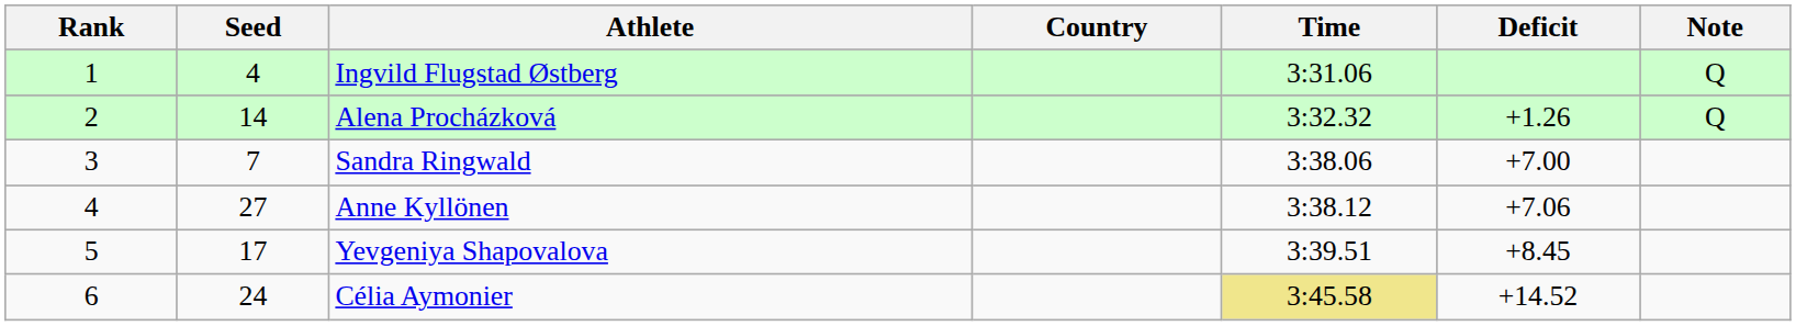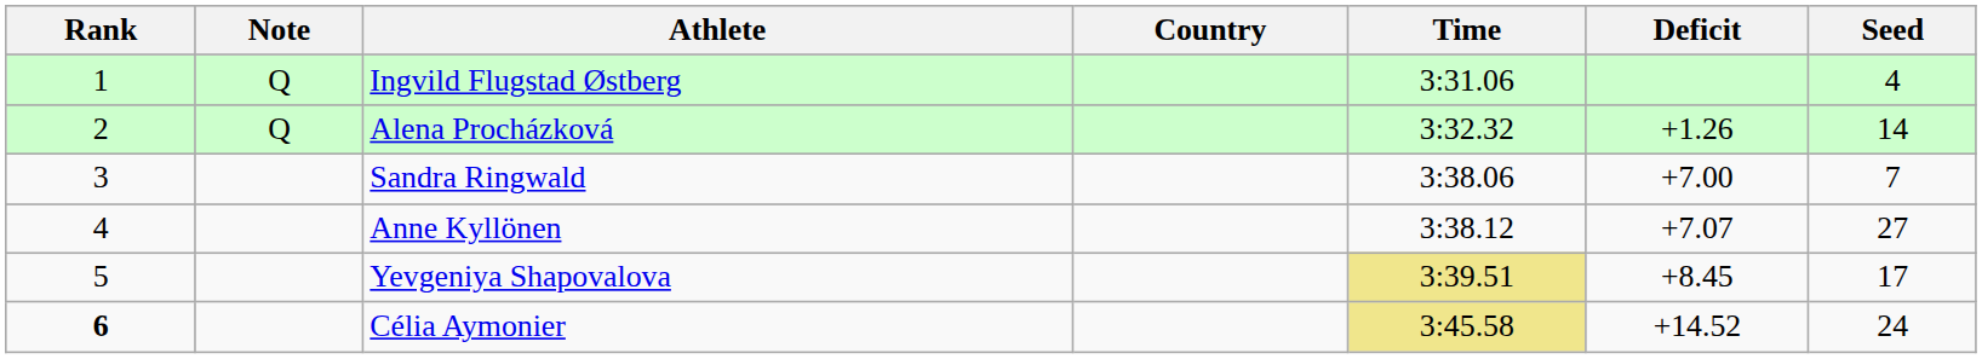 <table class="wikitable sortable" style="text-align:center" width=80%>
 <tr>
 <th>Rank</th>
-<th>Seed</th>
+<th>Note</th>
 <th>Athlete</th>
 <th>Country</th>
 <th>Time</th>
 <th>Deficit</th>
-<th>Note</th>
+<th>Seed</th>
 </tr>
 <tr bgcolor=ccffcc>
 <td>1</td>
-<td>4</td>
+<td>Q</td>
 <td align=left><a href='#'>Ingvild Flugstad Østberg</a></td>
 <td align=left></td>
 <td>3:31.06</td>
 <td></td>
-<td>Q</td>
+<td>4</td>
 </tr>
 <tr bgcolor=ccffcc>
 <td>2</td>
-<td>14</td>
+<td>Q</td>
 <td align=left><a href='#'>Alena Procházková</a></td>
 <td align=left></td>
 <td>3:32.32</td>
 <td>+1.26</td>
-<td>Q</td>
+<td>14</td>
 </tr>
 <tr>
 <td>3</td>
-<td>7</td>
+<td></td>
 <td align=left><a href='#'>Sandra Ringwald</a></td>
 <td align=left></td>
 <td>3:38.06</td>
 <td>+7.00</td>
-<td></td>
+<td>7</td>
 </tr>
 <tr>
 <td>4</td>
-<td>27</td>
+<td></td>
 <td align=left><a href='#'>Anne Kyllönen</a></td>
 <td align=left></td>
 <td>3:38.12</td>
-<td>+7.06</td>
-<td></td>
+<td>+7.07</td>
+<td>27</td>
 </tr>
 <tr>
 <td>5</td>
-<td>17</td>
+<td></td>
 <td align=left><a href='#'>Yevgeniya Shapovalova</a></td>
 <td align=left></td>
-<td>3:39.51</td>
+<td style="background: khaki;">3:39.51</td>
 <td>+8.45</td>
-<td></td>
+<td>17</td>
 </tr>
 <tr>
-<td>6</td>
-<td>24</td>
+<td><strong>6</strong></td>
+<td></td>
 <td align=left><a href='#'>Célia Aymonier</a></td>
 <td align=left></td>
 <td style="background: khaki;">3:45.58</td>
 <td>+14.52</td>
-<td></td>
+<td>24</td>
 </tr>
 </table>
